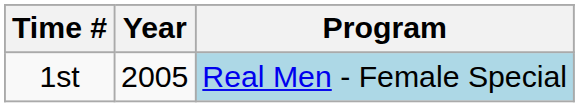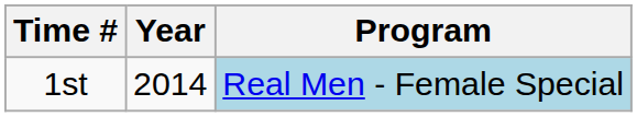 <table class="wikitable sortable" style="text-align:center">
 <tr>
 <th>Time #</th>
 <th>Year</th>
 <th>Program</th>
 </tr>
 <tr>
 <td>1st</td>
-<td>2005</td>
+<td>2014</td>
 <td style="background: lightblue;"><a href='#'>Real Men</a> - Female Special</td>
 </tr>
 </table>
